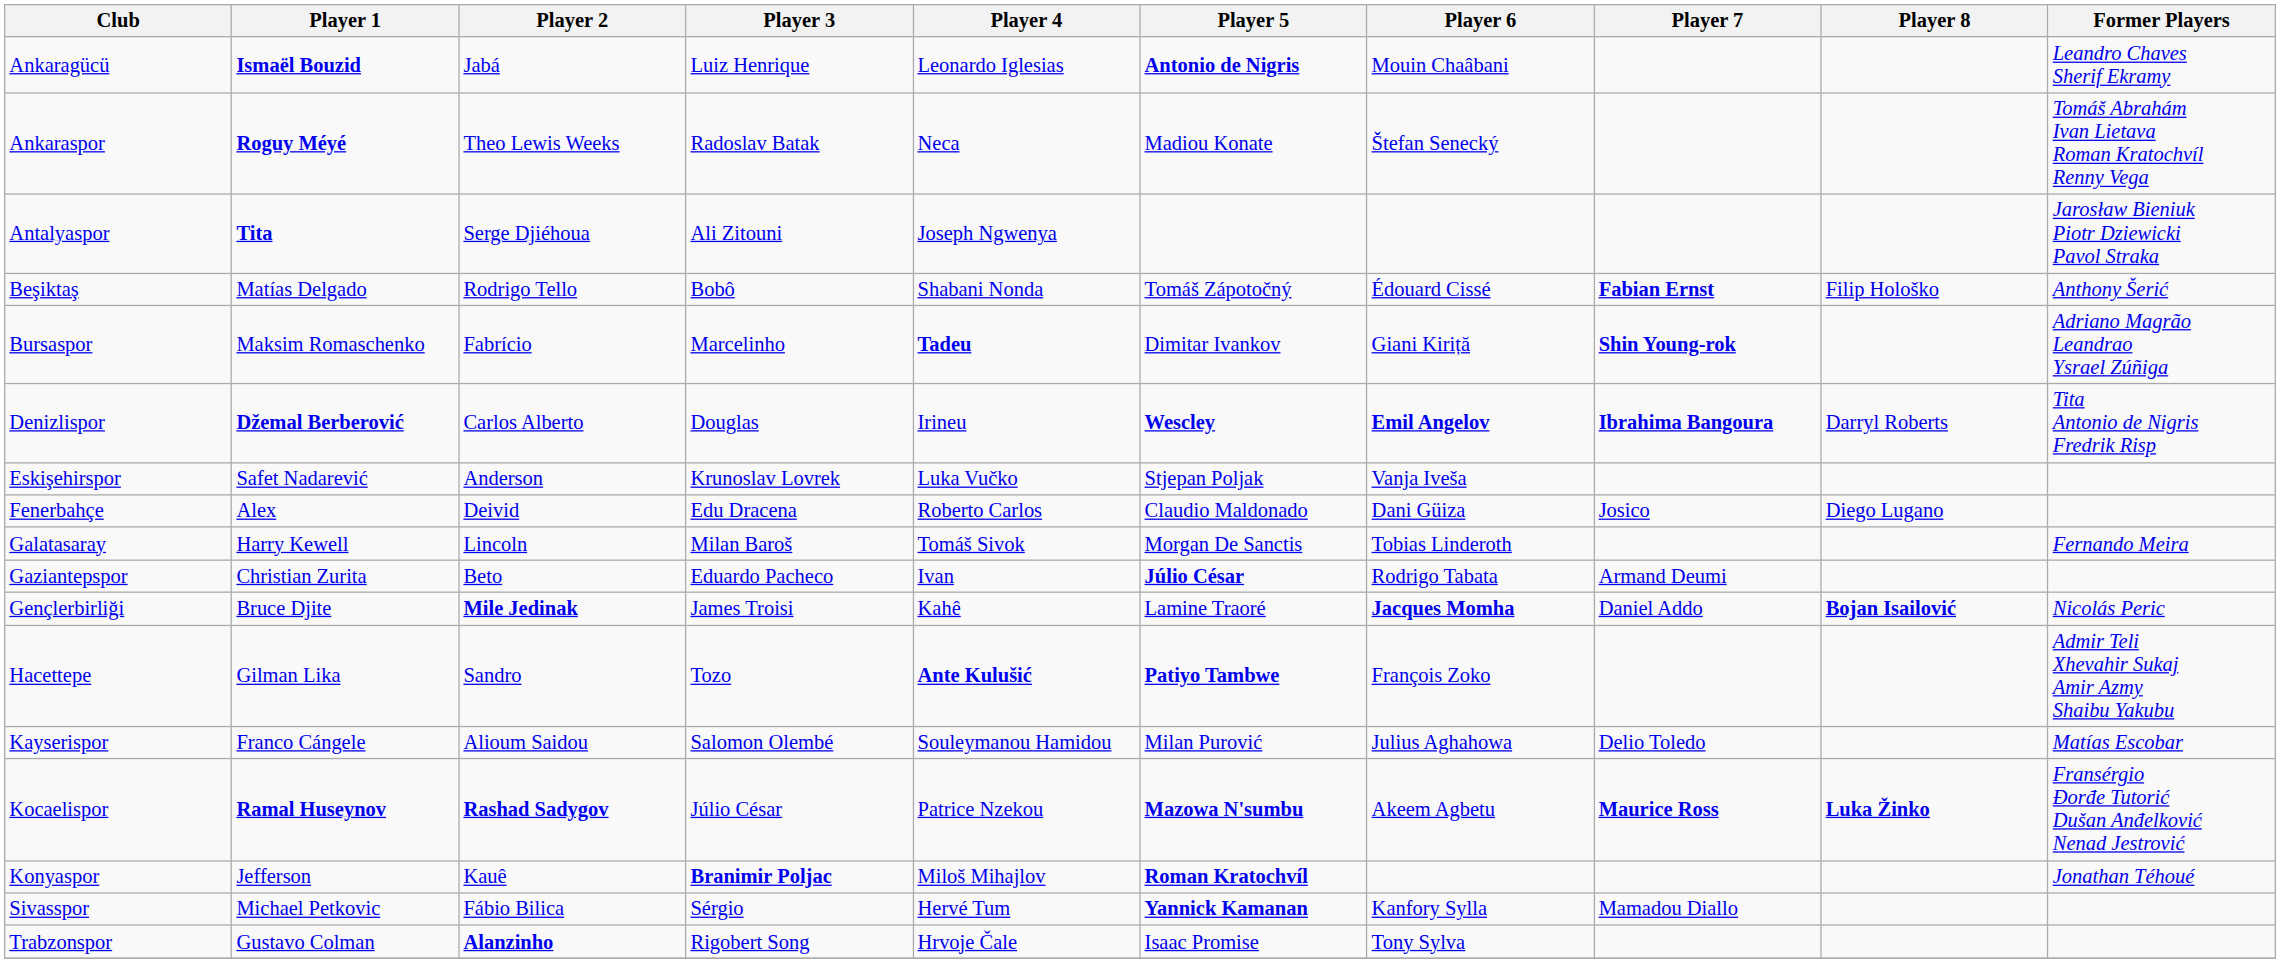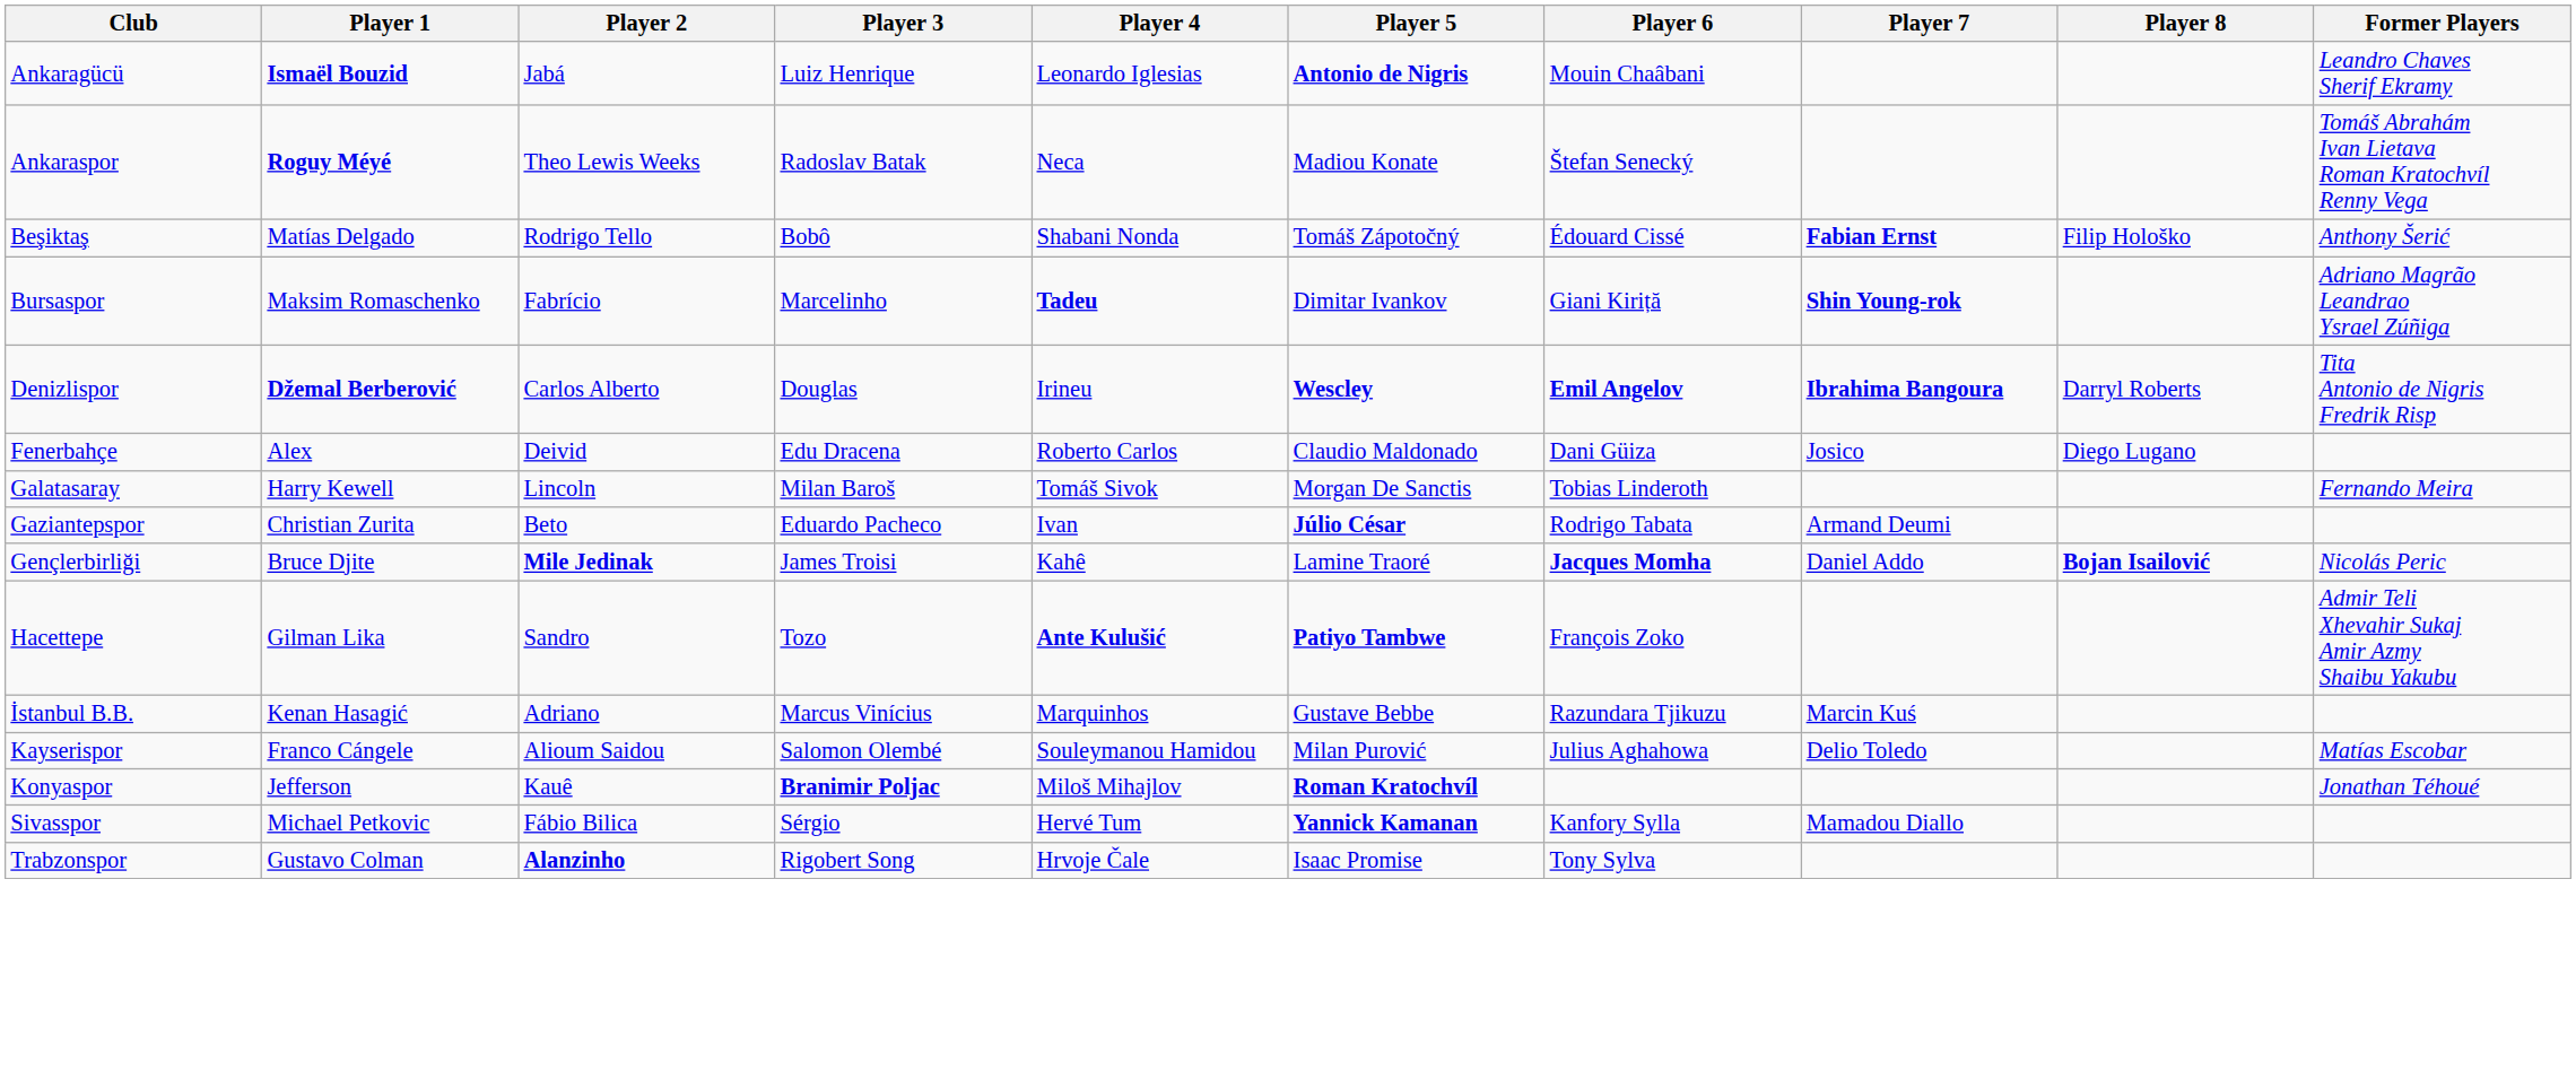 <table class="wikitable">
 <tr>
 <th width="170">Club</th>
 <th width="170">Player 1</th>
 <th width="170">Player 2</th>
 <th width="170">Player 3</th>
 <th width="170">Player 4</th>
 <th width="170">Player 5</th>
 <th width="170">Player 6</th>
 <th width="170">Player 7</th>
 <th width="170">Player 8</th>
 <th width="170">Former Players</th>
 </tr>
 <tr>
 <td><a href='#'>Ankaragücü</a></td>
 <td> <strong><a href='#'>Ismaël Bouzid</a></strong></td>
 <td> <a href='#'>Jabá</a></td>
 <td> <a href='#'>Luiz Henrique</a></td>
 <td> <a href='#'>Leonardo Iglesias</a></td>
 <td> <strong><a href='#'>Antonio de Nigris</a></strong></td>
 <td> <a href='#'>Mouin Chaâbani</a></td>
 <td></td>
 <td></td>
 <td> <em><a href='#'>Leandro Chaves</a></em> <br>  <em><a href='#'>Sherif Ekramy</a></em></td>
 </tr>
 <tr>
 <td><a href='#'>Ankaraspor</a></td>
 <td> <strong><a href='#'>Roguy Méyé</a></strong></td>
 <td> <a href='#'>Theo Lewis Weeks</a></td>
 <td> <a href='#'>Radoslav Batak</a></td>
 <td> <a href='#'>Neca</a></td>
 <td> <a href='#'>Madiou Konate</a></td>
 <td> <a href='#'>Štefan Senecký</a></td>
 <td></td>
 <td></td>
 <td> <em><a href='#'>Tomáš Abrahám</a></em> <br>  <em><a href='#'>Ivan Lietava</a></em> <br>  <em><a href='#'>Roman Kratochvíl</a></em> <br>  <em><a href='#'>Renny Vega</a></em></td>
 </tr>
 <tr>
-<td><a href='#'>Antalyaspor</a></td>
-<td> <strong><a href='#'>Tita</a></strong></td>
-<td> <a href='#'>Serge Djiéhoua</a></td>
-<td> <a href='#'>Ali Zitouni</a></td>
-<td> <a href='#'>Joseph Ngwenya</a></td>
-<td></td>
-<td></td>
-<td></td>
-<td></td>
-<td> <em><a href='#'>Jarosław Bieniuk</a></em> <br>  <em><a href='#'>Piotr Dziewicki</a></em> <br>  <em><a href='#'>Pavol Straka</a></em></td>
-</tr>
-<tr>
 <td><a href='#'>Beşiktaş</a></td>
 <td> <a href='#'>Matías Delgado</a></td>
 <td> <a href='#'>Rodrigo Tello</a></td>
 <td> <a href='#'>Bobô</a></td>
 <td> <a href='#'>Shabani Nonda</a></td>
 <td> <a href='#'>Tomáš Zápotočný</a></td>
 <td> <a href='#'>Édouard Cissé</a></td>
 <td> <strong><a href='#'>Fabian Ernst</a></strong></td>
 <td> <a href='#'>Filip Hološko</a></td>
 <td> <em><a href='#'>Anthony Šerić</a></em></td>
 </tr>
 <tr>
 <td><a href='#'>Bursaspor</a></td>
 <td> <a href='#'>Maksim Romaschenko</a></td>
 <td> <a href='#'>Fabrício</a></td>
 <td> <a href='#'>Marcelinho</a></td>
 <td> <strong><a href='#'>Tadeu</a></strong></td>
 <td> <a href='#'>Dimitar Ivankov</a></td>
 <td> <a href='#'>Giani Kiriță</a></td>
 <td> <strong><a href='#'>Shin Young-rok</a></strong></td>
 <td></td>
 <td> <em><a href='#'>Adriano Magrão</a></em> <br>  <em><a href='#'>Leandrao</a></em> <br>  <em><a href='#'>Ysrael Zúñiga</a></em></td>
 </tr>
 <tr>
 <td><a href='#'>Denizlispor</a></td>
 <td> <strong><a href='#'>Džemal Berberović</a></strong></td>
 <td> <a href='#'>Carlos Alberto</a></td>
 <td> <a href='#'>Douglas</a></td>
 <td> <a href='#'>Irineu</a></td>
 <td> <strong><a href='#'>Wescley</a></strong></td>
 <td> <strong><a href='#'>Emil Angelov</a></strong></td>
 <td> <strong><a href='#'>Ibrahima Bangoura</a></strong></td>
 <td> <a href='#'>Darryl Roberts</a></td>
 <td> <em><a href='#'>Tita</a></em> <br>  <em><a href='#'>Antonio de Nigris</a></em> <br>  <em><a href='#'>Fredrik Risp</a></em></td>
-</tr>
-<tr>
-<td><a href='#'>Eskişehirspor</a></td>
-<td> <a href='#'>Safet Nadarević</a></td>
-<td> <a href='#'>Anderson</a></td>
-<td> <a href='#'>Krunoslav Lovrek</a></td>
-<td> <a href='#'>Luka Vučko</a></td>
-<td> <a href='#'>Stjepan Poljak</a></td>
-<td> <a href='#'>Vanja Iveša</a></td>
-<td></td>
-<td></td>
-<td></td>
 </tr>
 <tr>
 <td><a href='#'>Fenerbahçe</a></td>
 <td> <a href='#'>Alex</a></td>
 <td> <a href='#'>Deivid</a></td>
 <td> <a href='#'>Edu Dracena</a></td>
 <td> <a href='#'>Roberto Carlos</a></td>
 <td> <a href='#'>Claudio Maldonado</a></td>
 <td> <a href='#'>Dani Güiza</a></td>
 <td> <a href='#'>Josico</a></td>
 <td> <a href='#'>Diego Lugano</a></td>
 <td></td>
 </tr>
 <tr>
 <td><a href='#'>Galatasaray</a></td>
 <td> <a href='#'>Harry Kewell</a></td>
 <td> <a href='#'>Lincoln</a></td>
 <td> <a href='#'>Milan Baroš</a></td>
 <td> <a href='#'>Tomáš Sivok</a></td>
 <td> <a href='#'>Morgan De Sanctis</a></td>
 <td> <a href='#'>Tobias Linderoth</a></td>
 <td></td>
 <td></td>
 <td> <em><a href='#'>Fernando Meira</a></em></td>
 </tr>
 <tr>
 <td><a href='#'>Gaziantepspor</a></td>
 <td> <a href='#'>Christian Zurita</a></td>
 <td> <a href='#'>Beto</a></td>
 <td> <a href='#'>Eduardo Pacheco</a></td>
 <td> <a href='#'>Ivan</a></td>
 <td> <strong><a href='#'>Júlio César</a></strong></td>
 <td> <a href='#'>Rodrigo Tabata</a></td>
 <td> <a href='#'>Armand Deumi</a></td>
 <td></td>
 <td></td>
 </tr>
 <tr>
 <td><a href='#'>Gençlerbirliği</a></td>
 <td> <a href='#'>Bruce Djite</a></td>
 <td> <strong><a href='#'>Mile Jedinak</a></strong></td>
 <td> <a href='#'>James Troisi</a></td>
 <td> <a href='#'>Kahê</a></td>
 <td> <a href='#'>Lamine Traoré</a></td>
 <td> <strong><a href='#'>Jacques Momha</a></strong></td>
 <td> <a href='#'>Daniel Addo</a></td>
 <td> <strong><a href='#'>Bojan Isailović</a></strong></td>
 <td> <em><a href='#'>Nicolás Peric</a></em></td>
 </tr>
 <tr>
 <td><a href='#'>Hacettepe</a></td>
 <td> <a href='#'>Gilman Lika</a></td>
 <td> <a href='#'>Sandro</a></td>
 <td> <a href='#'>Tozo</a></td>
 <td> <strong><a href='#'>Ante Kulušić</a></strong></td>
 <td> <strong><a href='#'>Patiyo Tambwe</a></strong></td>
 <td> <a href='#'>François Zoko</a></td>
 <td></td>
 <td></td>
 <td> <em><a href='#'>Admir Teli</a></em> <br>  <em><a href='#'>Xhevahir Sukaj</a></em> <br>  <em><a href='#'>Amir Azmy</a></em> <br>  <em><a href='#'>Shaibu Yakubu</a></em></td>
 </tr>
 <tr>
+<td><a href='#'>İstanbul B.B.</a></td>
+<td> <a href='#'>Kenan Hasagić</a></td>
+<td> <a href='#'>Adriano</a></td>
+<td> <a href='#'>Marcus Vinícius</a></td>
+<td> <a href='#'>Marquinhos</a></td>
+<td> <a href='#'>Gustave Bebbe</a></td>
+<td> <a href='#'>Razundara Tjikuzu</a></td>
+<td> <a href='#'>Marcin Kuś</a></td>
+<td></td>
+<td></td>
+</tr>
+<tr>
 <td><a href='#'>Kayserispor</a></td>
 <td> <a href='#'>Franco Cángele</a></td>
 <td> <a href='#'>Alioum Saidou</a></td>
 <td> <a href='#'>Salomon Olembé</a></td>
 <td> <a href='#'>Souleymanou Hamidou</a></td>
 <td> <a href='#'>Milan Purović</a></td>
 <td> <a href='#'>Julius Aghahowa</a></td>
 <td> <a href='#'>Delio Toledo</a></td>
 <td></td>
 <td> <em><a href='#'>Matías Escobar</a></em></td>
-</tr>
-<tr>
-<td><a href='#'>Kocaelispor</a></td>
-<td> <strong><a href='#'>Ramal Huseynov</a></strong></td>
-<td> <strong><a href='#'>Rashad Sadygov</a></strong></td>
-<td> <a href='#'>Júlio César</a></td>
-<td> <a href='#'>Patrice Nzekou</a></td>
-<td> <strong><a href='#'>Mazowa N'sumbu</a></strong></td>
-<td> <a href='#'>Akeem Agbetu</a></td>
-<td> <strong><a href='#'>Maurice Ross</a></strong></td>
-<td> <strong><a href='#'>Luka Žinko</a></strong></td>
-<td> <em><a href='#'>Fransérgio</a></em> <br>  <em><a href='#'>Đorđe Tutorić</a></em> <br>  <em><a href='#'>Dušan Anđelković</a></em> <br>  <em><a href='#'>Nenad Jestrović</a></em></td>
 </tr>
 <tr>
 <td><a href='#'>Konyaspor</a></td>
 <td> <a href='#'>Jefferson</a></td>
 <td> <a href='#'>Kauê</a></td>
 <td> <strong><a href='#'>Branimir Poljac</a></strong></td>
 <td> <a href='#'>Miloš Mihajlov</a></td>
 <td> <strong><a href='#'>Roman Kratochvíl</a></strong></td>
 <td></td>
 <td></td>
 <td></td>
 <td> <em><a href='#'>Jonathan Téhoué</a></em></td>
 </tr>
 <tr>
 <td><a href='#'>Sivasspor</a></td>
 <td> <a href='#'>Michael Petkovic</a></td>
 <td> <a href='#'>Fábio Bilica</a></td>
 <td> <a href='#'>Sérgio</a></td>
 <td> <a href='#'>Hervé Tum</a></td>
 <td> <strong><a href='#'>Yannick Kamanan</a></strong></td>
 <td> <a href='#'>Kanfory Sylla</a></td>
 <td> <a href='#'>Mamadou Diallo</a></td>
 <td></td>
 <td></td>
 </tr>
 <tr>
 <td><a href='#'>Trabzonspor</a></td>
 <td> <a href='#'>Gustavo Colman</a></td>
 <td> <strong><a href='#'>Alanzinho</a></strong></td>
 <td> <a href='#'>Rigobert Song</a></td>
 <td> <a href='#'>Hrvoje Čale</a></td>
 <td> <a href='#'>Isaac Promise</a></td>
 <td> <a href='#'>Tony Sylva</a></td>
 <td></td>
 <td></td>
 <td></td>
 </tr>
 <tr>
 </tr>
 </table>
